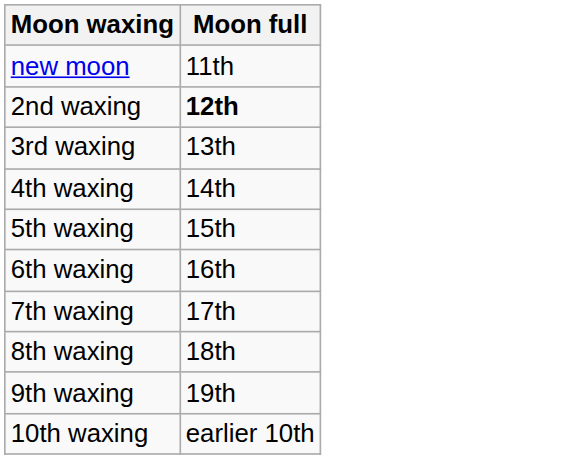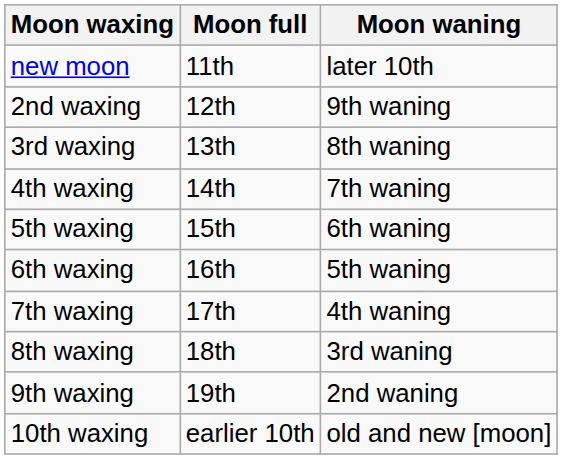 <table class="wikitable" align="center">
 <tr>
 <th>Moon waxing</th>
 <th>Moon full</th>
+<th>Moon waning</th>
 </tr>
 <tr>
 <td><a href='#'>new moon</a></td>
 <td>11th</td>
+<td>later 10th</td>
 </tr>
 <tr>
 <td>2nd waxing</td>
-<td><strong>12th</strong></td>
+<td>12th</td>
+<td>9th waning</td>
 </tr>
 <tr>
 <td>3rd waxing</td>
 <td>13th</td>
+<td>8th waning</td>
 </tr>
 <tr>
 <td>4th waxing</td>
 <td>14th</td>
+<td>7th waning</td>
 </tr>
 <tr>
 <td>5th waxing</td>
 <td>15th</td>
+<td>6th waning</td>
 </tr>
 <tr>
 <td>6th waxing</td>
 <td>16th</td>
+<td>5th waning</td>
 </tr>
 <tr>
 <td>7th waxing</td>
 <td>17th</td>
+<td>4th waning</td>
 </tr>
 <tr>
 <td>8th waxing</td>
 <td>18th</td>
+<td>3rd waning</td>
 </tr>
 <tr>
 <td>9th waxing</td>
 <td>19th</td>
+<td>2nd waning</td>
 </tr>
 <tr>
 <td>10th waxing</td>
 <td>earlier 10th</td>
+<td>old and new [moon]</td>
 </tr>
 </table>
